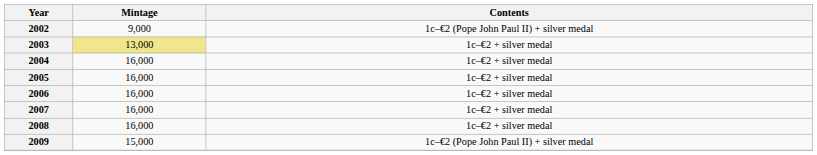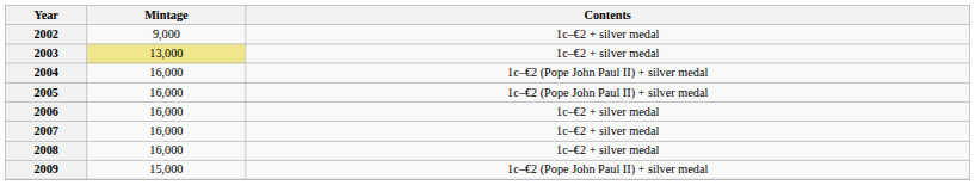 <table class="wikitable" style="width:100%;text-align:center">
 <tr>
 <th width=100px>Year</th>
 <th width=200px>Mintage</th>
 <th>Contents</th>
 </tr>
 <tr>
 <th>2002</th>
 <td>9,000</td>
-<td>1c–€2 (Pope John Paul II) + silver medal</td>
+<td>1c–€2 + silver medal</td>
 </tr>
 <tr>
 <th>2003</th>
 <td style="background: khaki;">13,000</td>
 <td>1c–€2 + silver medal</td>
 </tr>
 <tr>
 <th>2004</th>
 <td>16,000</td>
-<td>1c–€2 + silver medal</td>
+<td>1c–€2 (Pope John Paul II) + silver medal</td>
 </tr>
 <tr>
 <th>2005</th>
 <td>16,000</td>
-<td>1c–€2 + silver medal</td>
+<td>1c–€2 (Pope John Paul II) + silver medal</td>
 </tr>
 <tr>
 <th>2006</th>
 <td>16,000</td>
 <td>1c–€2 + silver medal</td>
 </tr>
 <tr>
 <th>2007</th>
 <td>16,000</td>
 <td>1c–€2 + silver medal</td>
 </tr>
 <tr>
 <th>2008</th>
 <td>16,000</td>
 <td>1c–€2 + silver medal</td>
 </tr>
 <tr>
 <th>2009</th>
 <td>15,000</td>
 <td>1c–€2 (Pope John Paul II) + silver medal</td>
 </tr>
 <tr>
 </tr>
 </table>
